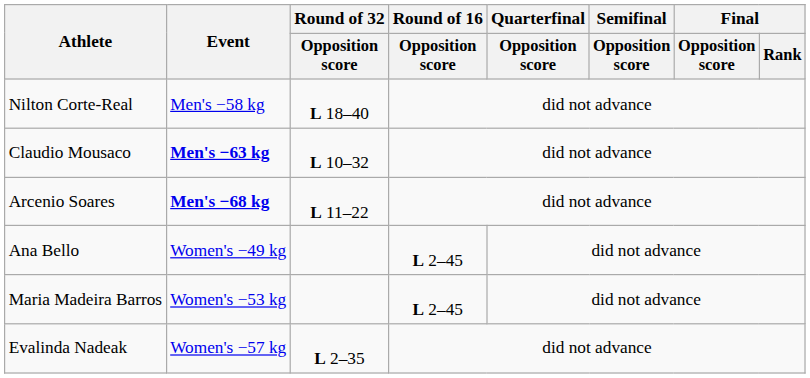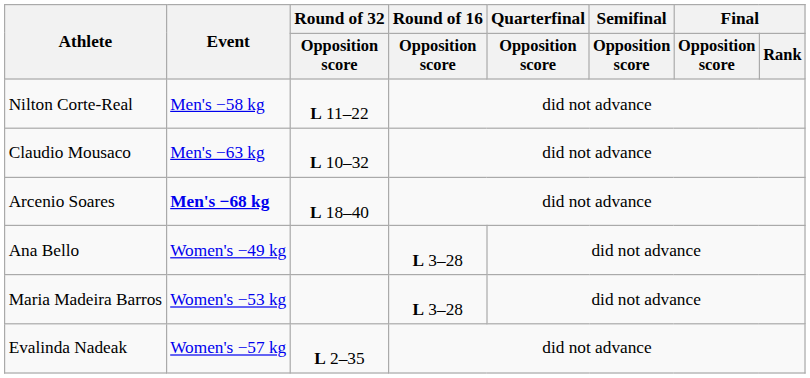 <table class=wikitable style=font-size:90%;text-align:center>
 <tr>
 <th rowspan=2>Athlete</th>
 <th rowspan=2>Event</th>
 <th>Round of 32</th>
 <th>Round of 16</th>
 <th>Quarterfinal</th>
 <th>Semifinal</th>
 <th colspan=2>Final</th>
 </tr>
 <tr style=font-size:95%>
 <th>Opposition<br>score</th>
 <th>Opposition<br>score</th>
 <th>Opposition<br>score</th>
 <th>Opposition<br>score</th>
 <th>Opposition<br>score</th>
 <th>Rank</th>
 </tr>
 <tr>
 <td align=left>Nilton Corte-Real</td>
 <td align=left><a href='#'>Men's −58 kg</a></td>
-<td><br><strong>L</strong> 18–40</td>
+<td><br><strong>L</strong> 11–22</td>
 <td colspan=5>did not advance</td>
 </tr>
 <tr>
 <td align=left>Claudio Mousaco</td>
-<td align=left><strong><a href='#'>Men's −63 kg</a></strong></td>
+<td align=left><a href='#'>Men's −63 kg</a></td>
 <td><br><strong>L</strong> 10–32</td>
 <td colspan=5>did not advance</td>
 </tr>
 <tr>
 <td align=left>Arcenio Soares</td>
 <td align=left><strong><a href='#'>Men's −68 kg</a></strong></td>
-<td><br><strong>L</strong> 11–22</td>
+<td><br><strong>L</strong> 18–40</td>
 <td colspan=5>did not advance</td>
 </tr>
 <tr>
 <td align=left>Ana Bello</td>
 <td align=left><a href='#'>Women's −49 kg</a></td>
 <td></td>
-<td><br><strong>L</strong> 2–45</td>
+<td><br><strong>L</strong> 3–28</td>
 <td colspan=4>did not advance</td>
 </tr>
 <tr>
 <td align=left>Maria Madeira Barros</td>
 <td align=left><a href='#'>Women's −53 kg</a></td>
 <td></td>
-<td><br><strong>L</strong> 2–45</td>
+<td><br><strong>L</strong> 3–28</td>
 <td colspan=4>did not advance</td>
 </tr>
 <tr>
 <td align=left>Evalinda Nadeak</td>
 <td align=left><a href='#'>Women's −57 kg</a></td>
 <td><br><strong>L</strong> 2–35</td>
 <td colspan=5>did not advance</td>
 </tr>
 </table>
